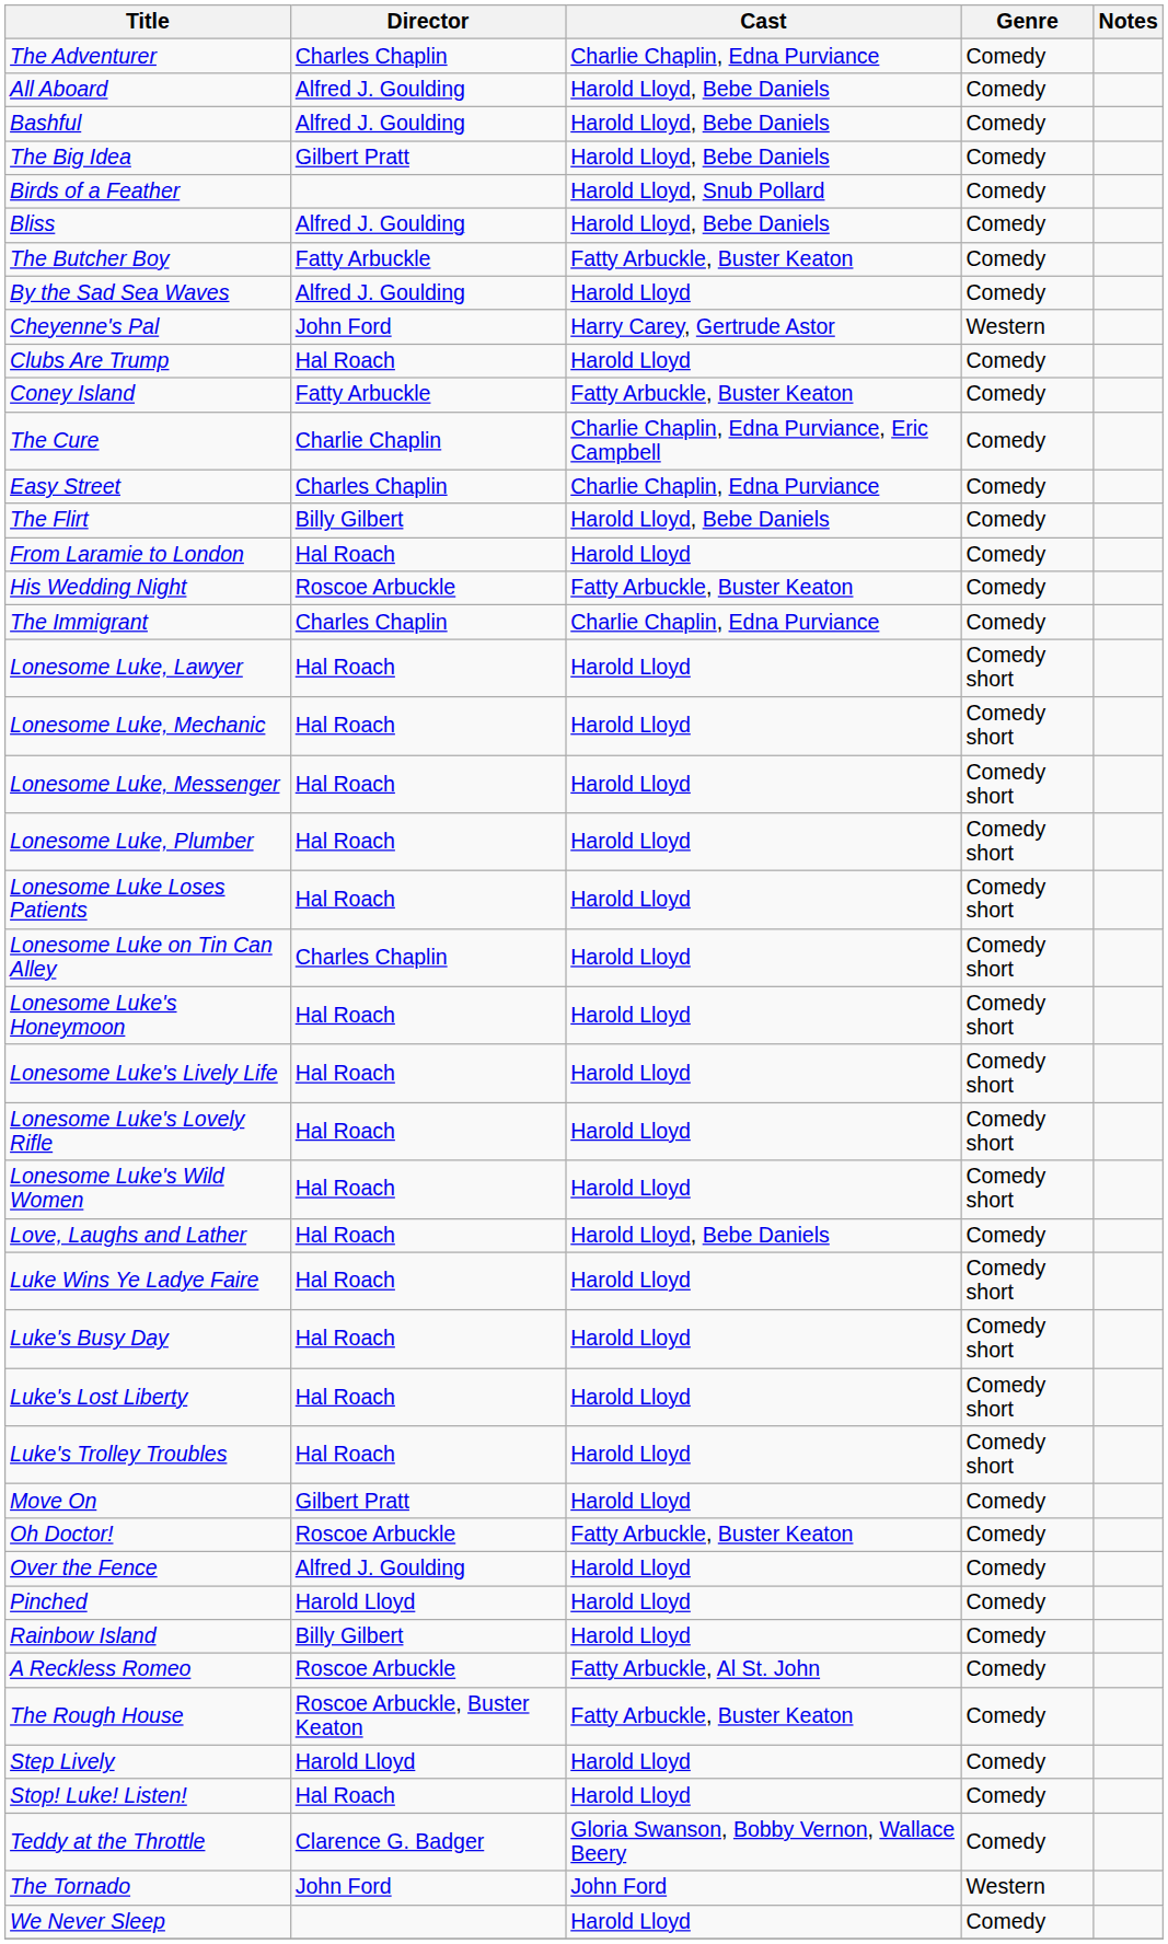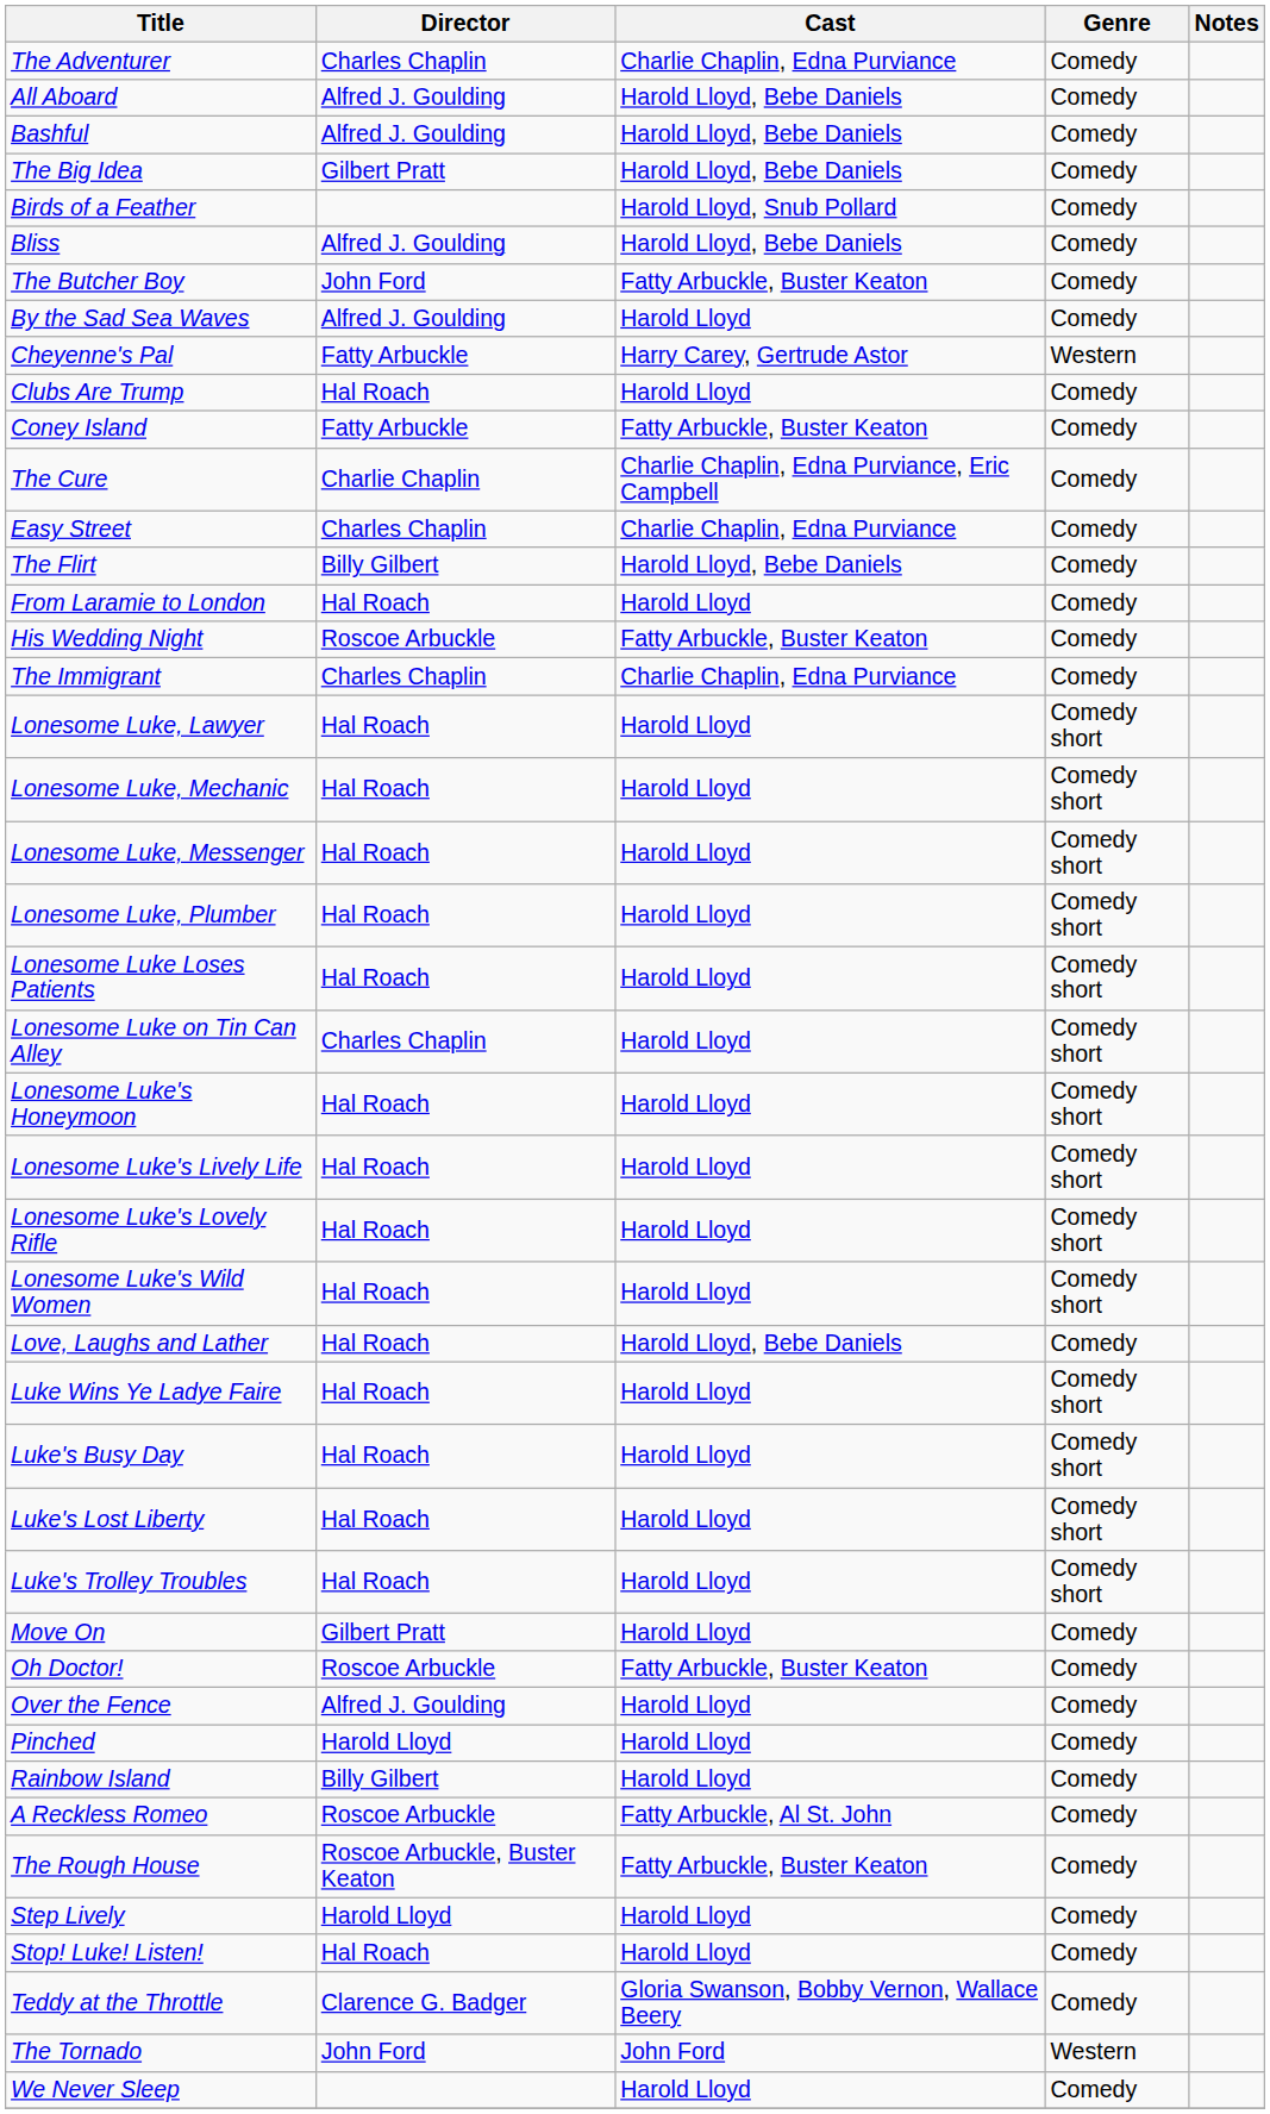 <table class="wikitable">
 <tr>
 <th>Title</th>
 <th>Director</th>
 <th>Cast</th>
 <th>Genre</th>
 <th>Notes</th>
 </tr>
 <tr>
 <td><em><a href='#'>The Adventurer</a></em></td>
 <td><a href='#'>Charles Chaplin</a></td>
 <td><a href='#'>Charlie Chaplin</a>, <a href='#'>Edna Purviance</a></td>
 <td>Comedy</td>
 <td></td>
 </tr>
 <tr>
 <td><em><a href='#'>All Aboard</a></em></td>
 <td><a href='#'>Alfred J. Goulding</a></td>
 <td><a href='#'>Harold Lloyd</a>, <a href='#'>Bebe Daniels</a></td>
 <td>Comedy</td>
 <td></td>
 </tr>
 <tr>
 <td><em><a href='#'>Bashful</a></em></td>
 <td><a href='#'>Alfred J. Goulding</a></td>
 <td><a href='#'>Harold Lloyd</a>, <a href='#'>Bebe Daniels</a></td>
 <td>Comedy</td>
 <td></td>
 </tr>
 <tr>
 <td><em><a href='#'>The Big Idea</a></em></td>
 <td><a href='#'>Gilbert Pratt</a></td>
 <td><a href='#'>Harold Lloyd</a>, <a href='#'>Bebe Daniels</a></td>
 <td>Comedy</td>
 <td></td>
 </tr>
 <tr>
 <td><em><a href='#'>Birds of a Feather</a></em></td>
 <td></td>
 <td><a href='#'>Harold Lloyd</a>, <a href='#'>Snub Pollard</a></td>
 <td>Comedy</td>
 <td></td>
 </tr>
 <tr>
 <td><em><a href='#'>Bliss</a></em></td>
 <td><a href='#'>Alfred J. Goulding</a></td>
 <td><a href='#'>Harold Lloyd</a>, <a href='#'>Bebe Daniels</a></td>
 <td>Comedy</td>
 <td></td>
 </tr>
 <tr>
 <td><em><a href='#'>The Butcher Boy</a></em></td>
-<td><a href='#'>Fatty Arbuckle</a></td>
+<td><a href='#'>John Ford</a></td>
 <td><a href='#'>Fatty Arbuckle</a>, <a href='#'>Buster Keaton</a></td>
 <td>Comedy</td>
 <td></td>
 </tr>
 <tr>
 <td><em><a href='#'>By the Sad Sea Waves</a></em></td>
 <td><a href='#'>Alfred J. Goulding</a></td>
 <td><a href='#'>Harold Lloyd</a></td>
 <td>Comedy</td>
 <td></td>
 </tr>
 <tr>
 <td><em><a href='#'>Cheyenne's Pal</a></em></td>
-<td><a href='#'>John Ford</a></td>
+<td><a href='#'>Fatty Arbuckle</a></td>
 <td><a href='#'>Harry Carey</a>, <a href='#'>Gertrude Astor</a></td>
 <td>Western</td>
 <td></td>
 </tr>
 <tr>
 <td><em><a href='#'>Clubs Are Trump</a></em></td>
 <td><a href='#'>Hal Roach</a></td>
 <td><a href='#'>Harold Lloyd</a></td>
 <td>Comedy</td>
 <td></td>
 </tr>
 <tr>
 <td><em><a href='#'>Coney Island</a></em></td>
 <td><a href='#'>Fatty Arbuckle</a></td>
 <td><a href='#'>Fatty Arbuckle</a>, <a href='#'>Buster Keaton</a></td>
 <td>Comedy</td>
 <td></td>
 </tr>
 <tr>
 <td><em><a href='#'>The Cure</a></em></td>
 <td><a href='#'>Charlie Chaplin</a></td>
 <td><a href='#'>Charlie Chaplin</a>, <a href='#'>Edna Purviance</a>, <a href='#'>Eric Campbell</a></td>
 <td>Comedy</td>
 <td></td>
 </tr>
 <tr>
 <td><em><a href='#'>Easy Street</a></em></td>
 <td><a href='#'>Charles Chaplin</a></td>
 <td><a href='#'>Charlie Chaplin</a>, <a href='#'>Edna Purviance</a></td>
 <td>Comedy</td>
 <td></td>
 </tr>
 <tr>
 <td><em><a href='#'>The Flirt</a></em></td>
 <td><a href='#'>Billy Gilbert</a></td>
 <td><a href='#'>Harold Lloyd</a>, <a href='#'>Bebe Daniels</a></td>
 <td>Comedy</td>
 <td></td>
 </tr>
 <tr>
 <td><em><a href='#'>From Laramie to London</a></em></td>
 <td><a href='#'>Hal Roach</a></td>
 <td><a href='#'>Harold Lloyd</a></td>
 <td>Comedy</td>
 <td></td>
 </tr>
 <tr>
 <td><em><a href='#'>His Wedding Night</a></em></td>
 <td><a href='#'>Roscoe Arbuckle</a></td>
 <td><a href='#'>Fatty Arbuckle</a>, <a href='#'>Buster Keaton</a></td>
 <td>Comedy</td>
 <td></td>
 </tr>
 <tr>
 <td><em><a href='#'>The Immigrant</a></em></td>
 <td><a href='#'>Charles Chaplin</a></td>
 <td><a href='#'>Charlie Chaplin</a>, <a href='#'>Edna Purviance</a></td>
 <td>Comedy</td>
 <td></td>
 </tr>
 <tr>
 <td><em><a href='#'>Lonesome Luke, Lawyer</a></em></td>
 <td><a href='#'>Hal Roach</a></td>
 <td><a href='#'>Harold Lloyd</a></td>
 <td>Comedy short</td>
 <td></td>
 </tr>
 <tr>
 <td><em><a href='#'>Lonesome Luke, Mechanic</a></em></td>
 <td><a href='#'>Hal Roach</a></td>
 <td><a href='#'>Harold Lloyd</a></td>
 <td>Comedy short</td>
 <td></td>
 </tr>
 <tr>
 <td><em><a href='#'>Lonesome Luke, Messenger</a></em></td>
 <td><a href='#'>Hal Roach</a></td>
 <td><a href='#'>Harold Lloyd</a></td>
 <td>Comedy short</td>
 <td></td>
 </tr>
 <tr>
 <td><em><a href='#'>Lonesome Luke, Plumber</a></em></td>
 <td><a href='#'>Hal Roach</a></td>
 <td><a href='#'>Harold Lloyd</a></td>
 <td>Comedy short</td>
 <td></td>
 </tr>
 <tr>
 <td><em><a href='#'>Lonesome Luke Loses Patients</a></em></td>
 <td><a href='#'>Hal Roach</a></td>
 <td><a href='#'>Harold Lloyd</a></td>
 <td>Comedy short</td>
 <td></td>
 </tr>
 <tr>
 <td><em><a href='#'>Lonesome Luke on Tin Can Alley</a></em></td>
 <td><a href='#'>Charles Chaplin</a></td>
 <td><a href='#'>Harold Lloyd</a></td>
 <td>Comedy short</td>
 <td></td>
 </tr>
 <tr>
 <td><em><a href='#'>Lonesome Luke's Honeymoon</a></em></td>
 <td><a href='#'>Hal Roach</a></td>
 <td><a href='#'>Harold Lloyd</a></td>
 <td>Comedy short</td>
 <td></td>
 </tr>
 <tr>
 <td><em><a href='#'>Lonesome Luke's Lively Life</a></em></td>
 <td><a href='#'>Hal Roach</a></td>
 <td><a href='#'>Harold Lloyd</a></td>
 <td>Comedy short</td>
 <td></td>
 </tr>
 <tr>
 <td><em><a href='#'>Lonesome Luke's Lovely Rifle</a></em></td>
 <td><a href='#'>Hal Roach</a></td>
 <td><a href='#'>Harold Lloyd</a></td>
 <td>Comedy short</td>
 <td></td>
 </tr>
 <tr>
 <td><em><a href='#'>Lonesome Luke's Wild Women</a></em></td>
 <td><a href='#'>Hal Roach</a></td>
 <td><a href='#'>Harold Lloyd</a></td>
 <td>Comedy short</td>
 <td></td>
 </tr>
 <tr>
 <td><em><a href='#'>Love, Laughs and Lather</a></em></td>
 <td><a href='#'>Hal Roach</a></td>
 <td><a href='#'>Harold Lloyd</a>, <a href='#'>Bebe Daniels</a></td>
 <td>Comedy</td>
 <td></td>
 </tr>
 <tr>
 <td><em><a href='#'>Luke Wins Ye Ladye Faire</a></em></td>
 <td><a href='#'>Hal Roach</a></td>
 <td><a href='#'>Harold Lloyd</a></td>
 <td>Comedy short</td>
 <td></td>
 </tr>
 <tr>
 <td><em><a href='#'>Luke's Busy Day</a></em></td>
 <td><a href='#'>Hal Roach</a></td>
 <td><a href='#'>Harold Lloyd</a></td>
 <td>Comedy short</td>
 <td></td>
 </tr>
 <tr>
 <td><em><a href='#'>Luke's Lost Liberty</a></em></td>
 <td><a href='#'>Hal Roach</a></td>
 <td><a href='#'>Harold Lloyd</a></td>
 <td>Comedy short</td>
 <td></td>
 </tr>
 <tr>
 <td><em><a href='#'>Luke's Trolley Troubles</a></em></td>
 <td><a href='#'>Hal Roach</a></td>
 <td><a href='#'>Harold Lloyd</a></td>
 <td>Comedy short</td>
 <td></td>
 </tr>
 <tr>
 <td><em><a href='#'>Move On</a></em></td>
 <td><a href='#'>Gilbert Pratt</a></td>
 <td><a href='#'>Harold Lloyd</a></td>
 <td>Comedy</td>
 <td></td>
 </tr>
 <tr>
 <td><em><a href='#'>Oh Doctor!</a></em></td>
 <td><a href='#'>Roscoe Arbuckle</a></td>
 <td><a href='#'>Fatty Arbuckle</a>, <a href='#'>Buster Keaton</a></td>
 <td>Comedy</td>
 <td></td>
 </tr>
 <tr>
 <td><em><a href='#'>Over the Fence</a></em></td>
 <td><a href='#'>Alfred J. Goulding</a></td>
 <td><a href='#'>Harold Lloyd</a></td>
 <td>Comedy</td>
 <td></td>
 </tr>
 <tr>
 <td><em><a href='#'>Pinched</a></em></td>
 <td><a href='#'>Harold Lloyd</a></td>
 <td><a href='#'>Harold Lloyd</a></td>
 <td>Comedy</td>
 <td></td>
 </tr>
 <tr>
 <td><em><a href='#'>Rainbow Island</a></em></td>
 <td><a href='#'>Billy Gilbert</a></td>
 <td><a href='#'>Harold Lloyd</a></td>
 <td>Comedy</td>
 <td></td>
 </tr>
 <tr>
 <td><em><a href='#'>A Reckless Romeo</a></em></td>
 <td><a href='#'>Roscoe Arbuckle</a></td>
 <td><a href='#'>Fatty Arbuckle</a>, <a href='#'>Al St. John</a></td>
 <td>Comedy</td>
 <td></td>
 </tr>
 <tr>
 <td><em><a href='#'>The Rough House</a></em></td>
 <td><a href='#'>Roscoe Arbuckle</a>, <a href='#'>Buster Keaton</a></td>
 <td><a href='#'>Fatty Arbuckle</a>, <a href='#'>Buster Keaton</a></td>
 <td>Comedy</td>
 <td></td>
 </tr>
 <tr>
 <td><em><a href='#'>Step Lively</a></em></td>
 <td><a href='#'>Harold Lloyd</a></td>
 <td><a href='#'>Harold Lloyd</a></td>
 <td>Comedy</td>
 <td></td>
 </tr>
 <tr>
 <td><em><a href='#'>Stop! Luke! Listen!</a></em></td>
 <td><a href='#'>Hal Roach</a></td>
 <td><a href='#'>Harold Lloyd</a></td>
 <td>Comedy</td>
 <td></td>
 </tr>
 <tr>
 <td><em><a href='#'>Teddy at the Throttle</a></em></td>
 <td><a href='#'>Clarence G. Badger</a></td>
 <td><a href='#'>Gloria Swanson</a>, <a href='#'>Bobby Vernon</a>, <a href='#'>Wallace Beery</a></td>
 <td>Comedy</td>
 <td></td>
 </tr>
 <tr>
 <td><em><a href='#'>The Tornado</a></em></td>
 <td><a href='#'>John Ford</a></td>
 <td><a href='#'>John Ford</a></td>
 <td>Western</td>
 <td></td>
 </tr>
 <tr>
 <td><em><a href='#'>We Never Sleep</a></em></td>
 <td></td>
 <td><a href='#'>Harold Lloyd</a></td>
 <td>Comedy</td>
 <td></td>
 </tr>
 <tr>
 </tr>
 </table>
